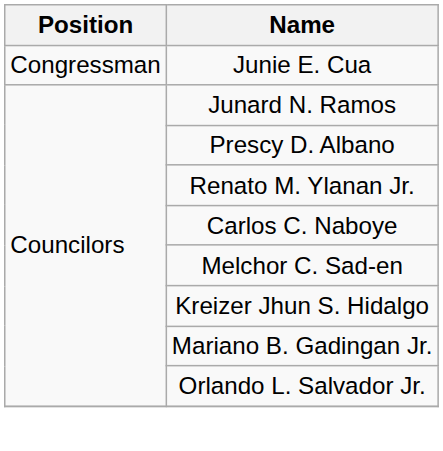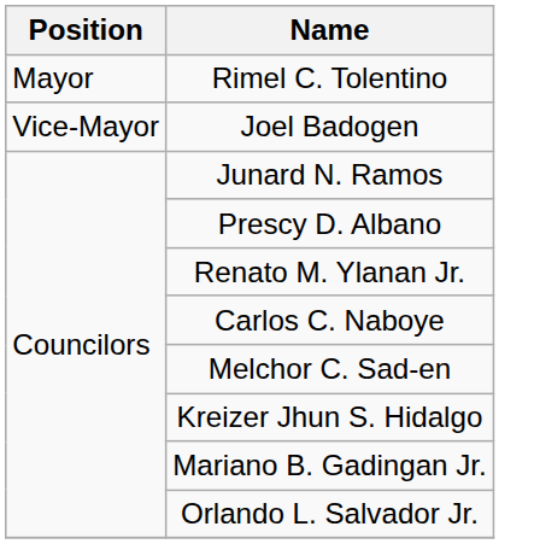 <table class="wikitable" style="line-height:1.20em; font-size:100%;">
 <tr>
 <th>Position</th>
 <th>Name</th>
 </tr>
 <tr>
-<td>Congressman</td>
-<td style="text-align:center;">Junie E. Cua</td>
+<td>Mayor</td>
+<td style="text-align:center;">Rimel C. Tolentino</td>
+</tr>
+<tr>
+<td>Vice-Mayor</td>
+<td style="text-align:center;">Joel Badogen</td>
 </tr>
 <tr>
 <td rowspan=8>Councilors</td>
 <td style="text-align:center;">Junard N. Ramos</td>
 </tr>
 <tr>
 <td style="text-align:center;">Prescy D. Albano</td>
 </tr>
 <tr>
 <td style="text-align:center;">Renato M. Ylanan Jr.</td>
 </tr>
 <tr>
 <td style="text-align:center;">Carlos C. Naboye</td>
 </tr>
 <tr>
 <td style="text-align:center;">Melchor C. Sad-en</td>
 </tr>
 <tr>
 <td style="text-align:center;">Kreizer Jhun S. Hidalgo</td>
 </tr>
 <tr>
 <td style="text-align:center;">Mariano B. Gadingan Jr.</td>
 </tr>
 <tr>
 <td style="text-align:center;">Orlando L. Salvador Jr.</td>
 </tr>
 <tr>
 </tr>
 </table>
